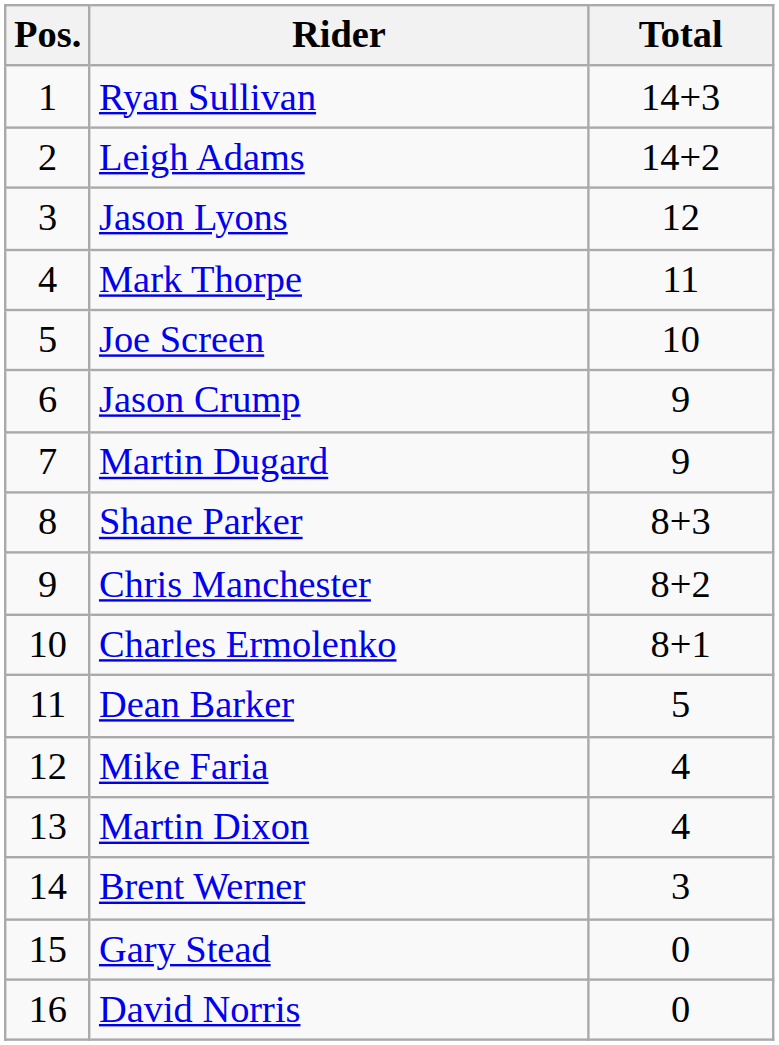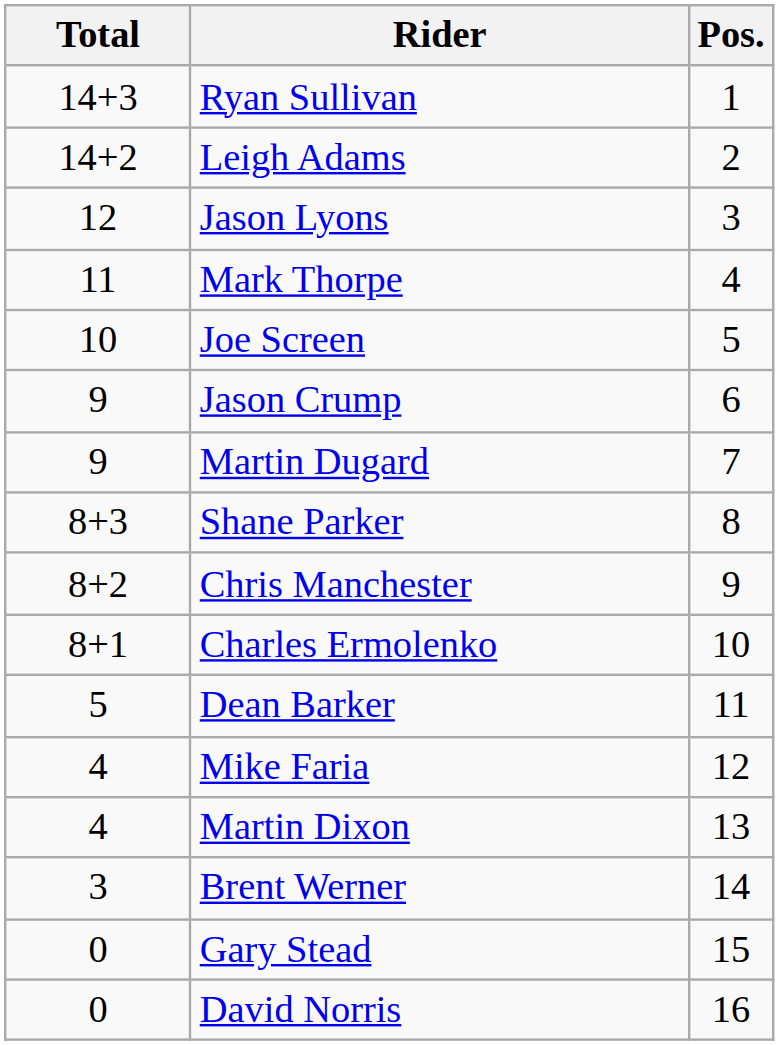 <table class=wikitable>
 <tr>
+<th width=70px>Total</th>
+<th width=200px>Rider</th>
 <th width=25px>Pos.</th>
-<th width=200px>Rider</th>
-<th width=70px>Total</th>
 </tr>
 <tr align=center >
+<td>14+3</td>
+<td align=left> <a href='#'>Ryan Sullivan</a></td>
 <td>1</td>
-<td align=left> <a href='#'>Ryan Sullivan</a></td>
-<td>14+3</td>
 </tr>
 <tr align=center >
+<td>14+2</td>
+<td align=left> <a href='#'>Leigh Adams</a></td>
 <td>2</td>
-<td align=left> <a href='#'>Leigh Adams</a></td>
-<td>14+2</td>
 </tr>
 <tr align=center >
+<td>12</td>
+<td align=left> <a href='#'>Jason Lyons</a></td>
 <td>3</td>
-<td align=left> <a href='#'>Jason Lyons</a></td>
-<td>12</td>
 </tr>
 <tr align=center >
+<td>11</td>
+<td align=left> <a href='#'>Mark Thorpe</a></td>
 <td>4</td>
-<td align=left> <a href='#'>Mark Thorpe</a></td>
-<td>11</td>
 </tr>
 <tr align=center  >
+<td>10</td>
+<td align=left> <a href='#'>Joe Screen</a></td>
 <td>5</td>
-<td align=left> <a href='#'>Joe Screen</a></td>
-<td>10</td>
-</tr>
-<tr align=center >
-<td>6</td>
-<td align=left> <a href='#'>Jason Crump</a></td>
-<td>9</td>
-</tr>
-<tr align=center >
-<td>7</td>
-<td align=left> <a href='#'>Martin Dugard</a></td>
-<td>9</td>
-</tr>
-<tr align=center >
-<td>8</td>
-<td align=left> <a href='#'>Shane Parker</a></td>
-<td>8+3</td>
 </tr>
 <tr align=center >
 <td>9</td>
+<td align=left> <a href='#'>Jason Crump</a></td>
+<td>6</td>
+</tr>
+<tr align=center >
+<td>9</td>
+<td align=left> <a href='#'>Martin Dugard</a></td>
+<td>7</td>
+</tr>
+<tr align=center >
+<td>8+3</td>
+<td align=left> <a href='#'>Shane Parker</a></td>
+<td>8</td>
+</tr>
+<tr align=center >
+<td>8+2</td>
 <td align=left> <a href='#'>Chris Manchester</a></td>
-<td>8+2</td>
+<td>9</td>
 </tr>
 <tr align=center>
+<td>8+1</td>
+<td align=left> <a href='#'>Charles Ermolenko</a></td>
 <td>10</td>
-<td align=left> <a href='#'>Charles Ermolenko</a></td>
-<td>8+1</td>
 </tr>
 <tr align=center>
+<td>5</td>
+<td align=left> <a href='#'>Dean Barker</a></td>
 <td>11</td>
-<td align=left> <a href='#'>Dean Barker</a></td>
-<td>5</td>
 </tr>
 <tr align=center>
+<td>4</td>
+<td align=left> <a href='#'>Mike Faria</a></td>
 <td>12</td>
-<td align=left> <a href='#'>Mike Faria</a></td>
-<td>4</td>
 </tr>
 <tr align=center>
+<td>4</td>
+<td align=left> <a href='#'>Martin Dixon</a></td>
 <td>13</td>
-<td align=left> <a href='#'>Martin Dixon</a></td>
-<td>4</td>
 </tr>
 <tr align=center>
+<td>3</td>
+<td align=left> <a href='#'>Brent Werner</a></td>
 <td>14</td>
-<td align=left> <a href='#'>Brent Werner</a></td>
-<td>3</td>
 </tr>
 <tr align=center>
+<td>0</td>
+<td align=left> <a href='#'>Gary Stead</a></td>
 <td>15</td>
-<td align=left> <a href='#'>Gary Stead</a></td>
-<td>0</td>
 </tr>
 <tr align=center>
+<td>0</td>
+<td align=left> <a href='#'>David Norris</a></td>
 <td>16</td>
-<td align=left> <a href='#'>David Norris</a></td>
-<td>0</td>
 </tr>
 </table>
